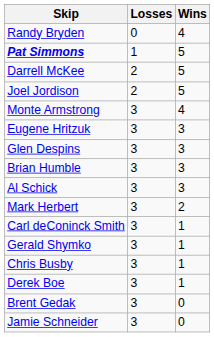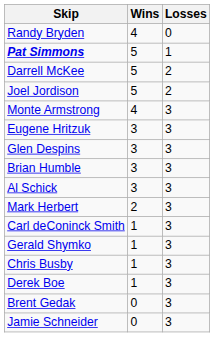 <table class="wikitable">
 <tr>
 <th>Skip</th>
+<th>Wins</th>
 <th>Losses</th>
-<th>Wins</th>
 </tr>
 <tr>
 <td><a href='#'>Randy Bryden</a></td>
+<td>4</td>
 <td>0</td>
-<td>4</td>
 </tr>
 <tr>
 <td><strong><em><a href='#'>Pat Simmons</a></em></strong></td>
+<td>5</td>
 <td>1</td>
-<td>5</td>
 </tr>
 <tr>
 <td><a href='#'>Darrell McKee</a></td>
+<td>5</td>
 <td>2</td>
-<td>5</td>
 </tr>
 <tr>
 <td><a href='#'>Joel Jordison</a></td>
+<td>5</td>
 <td>2</td>
-<td>5</td>
 </tr>
 <tr>
 <td><a href='#'>Monte Armstrong</a></td>
+<td>4</td>
 <td>3</td>
-<td>4</td>
 </tr>
 <tr>
 <td><a href='#'>Eugene Hritzuk</a></td>
 <td>3</td>
 <td>3</td>
 </tr>
 <tr>
 <td><a href='#'>Glen Despins</a></td>
 <td>3</td>
 <td>3</td>
 </tr>
 <tr>
 <td><a href='#'>Brian Humble</a></td>
 <td>3</td>
 <td>3</td>
 </tr>
 <tr>
 <td><a href='#'>Al Schick</a></td>
 <td>3</td>
 <td>3</td>
 </tr>
 <tr>
 <td><a href='#'>Mark Herbert</a></td>
+<td>2</td>
 <td>3</td>
-<td>2</td>
 </tr>
 <tr>
 <td><a href='#'>Carl deConinck Smith</a></td>
+<td>1</td>
 <td>3</td>
-<td>1</td>
 </tr>
 <tr>
 <td><a href='#'>Gerald Shymko</a></td>
+<td>1</td>
 <td>3</td>
-<td>1</td>
 </tr>
 <tr>
 <td><a href='#'>Chris Busby</a></td>
+<td>1</td>
 <td>3</td>
-<td>1</td>
 </tr>
 <tr>
 <td><a href='#'>Derek Boe</a></td>
+<td>1</td>
 <td>3</td>
-<td>1</td>
 </tr>
 <tr>
 <td><a href='#'>Brent Gedak</a></td>
+<td>0</td>
 <td>3</td>
-<td>0</td>
 </tr>
 <tr>
 <td><a href='#'>Jamie Schneider</a></td>
+<td>0</td>
 <td>3</td>
-<td>0</td>
 </tr>
 </table>
